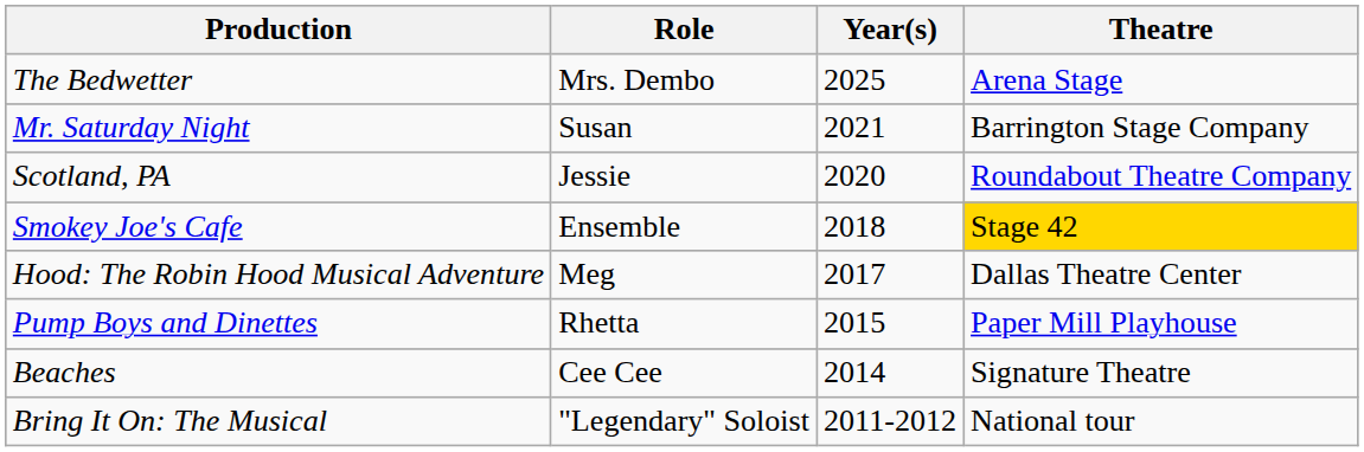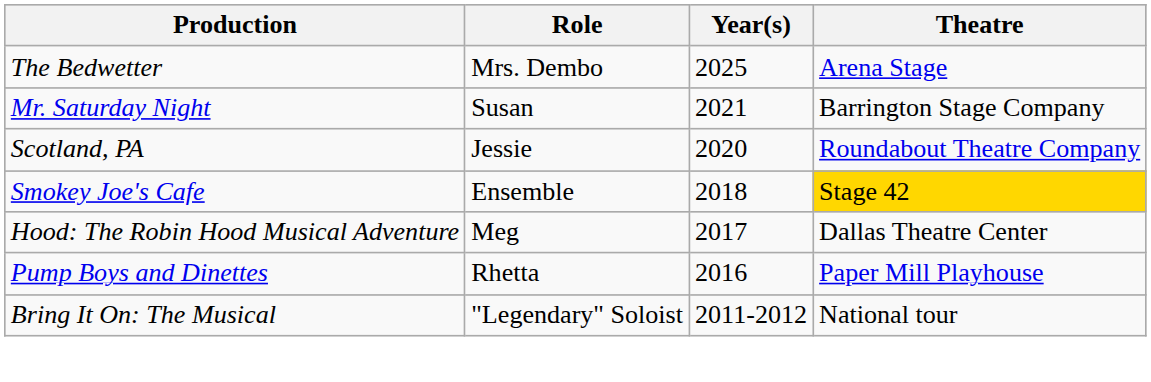 <table class="wikitable">
 <tr>
 <th>Production</th>
 <th>Role</th>
 <th>Year(s)</th>
 <th>Theatre</th>
 </tr>
 <tr>
 <td><em>The Bedwetter</em></td>
 <td>Mrs. Dembo</td>
 <td>2025</td>
 <td><a href='#'>Arena Stage</a></td>
 </tr>
 <tr>
 <td><em><a href='#'>Mr. Saturday Night</a></em></td>
 <td>Susan</td>
 <td>2021</td>
 <td>Barrington Stage Company</td>
 </tr>
 <tr>
 <td><em>Scotland, PA</em></td>
 <td>Jessie</td>
 <td>2020</td>
 <td><a href='#'>Roundabout Theatre Company</a></td>
 </tr>
 <tr>
 <td><em><a href='#'>Smokey Joe's Cafe</a></em></td>
 <td>Ensemble</td>
 <td>2018</td>
 <td style="background: gold;">Stage 42</td>
 </tr>
 <tr>
 <td><em>Hood: The Robin Hood Musical Adventure</em></td>
 <td>Meg</td>
 <td>2017</td>
 <td>Dallas Theatre Center</td>
 </tr>
 <tr>
 <td><em><a href='#'>Pump Boys and Dinettes</a></em></td>
 <td>Rhetta</td>
-<td>2015</td>
+<td>2016</td>
 <td><a href='#'>Paper Mill Playhouse</a></td>
-</tr>
-<tr>
-<td><em>Beaches</em></td>
-<td>Cee Cee</td>
-<td>2014</td>
-<td>Signature Theatre</td>
 </tr>
 <tr>
 <td><em>Bring It On: The Musical</em></td>
 <td>"Legendary" Soloist</td>
 <td>2011-2012</td>
 <td>National tour</td>
 </tr>
 </table>
